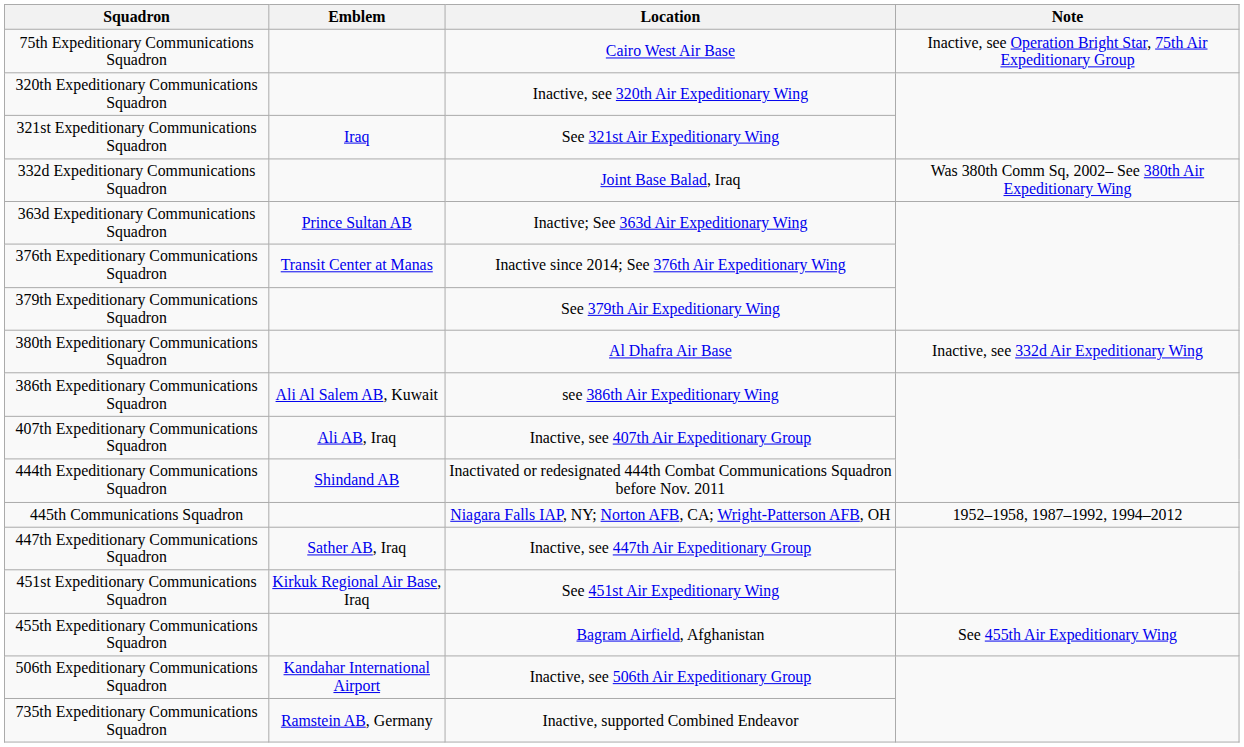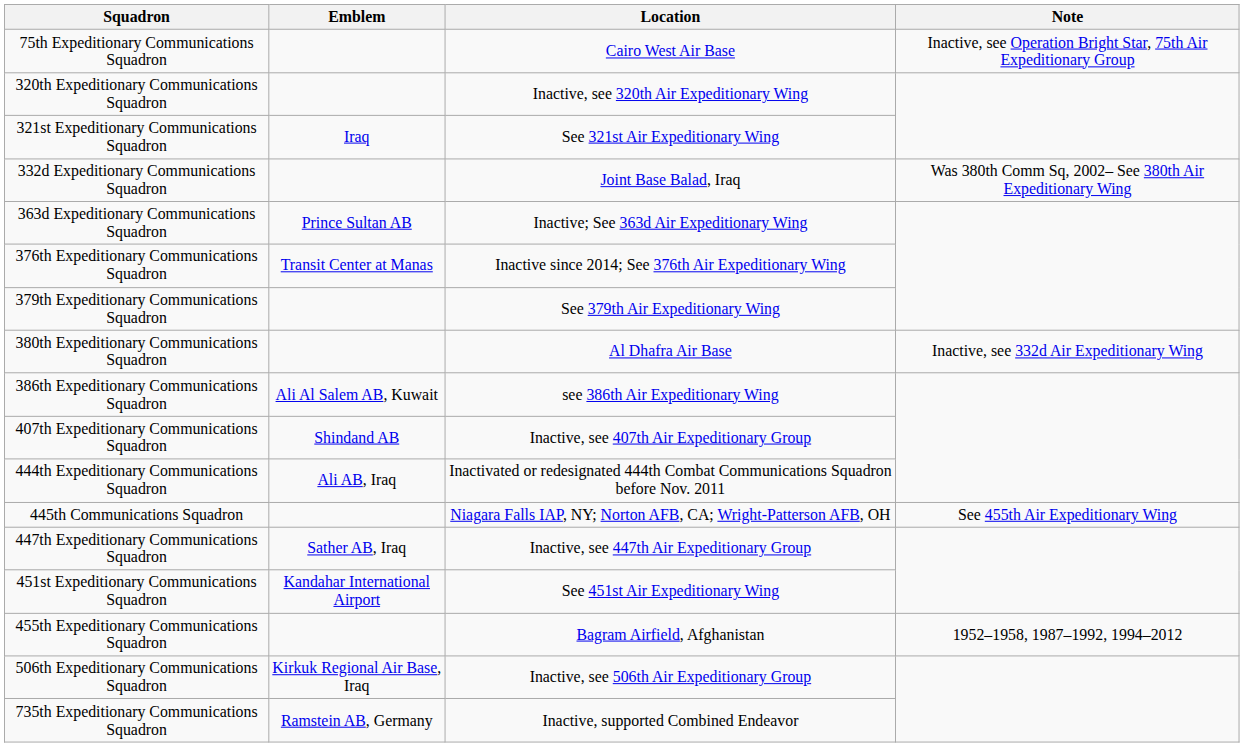 <table class="wikitable" style="text-align:center">
 <tr>
 <th>Squadron</th>
 <th>Emblem</th>
 <th>Location</th>
 <th>Note</th>
 </tr>
 <tr>
 <td>75th Expeditionary Communications Squadron</td>
 <td></td>
 <td><a href='#'>Cairo West Air Base</a></td>
 <td>Inactive, see <a href='#'>Operation Bright Star</a>, <a href='#'>75th Air Expeditionary Group</a></td>
 </tr>
 <tr>
 <td>320th Expeditionary Communications Squadron</td>
 <td></td>
 <td>Inactive, see <a href='#'>320th Air Expeditionary Wing</a></td>
 </tr>
 <tr>
 <td>321st Expeditionary Communications Squadron</td>
 <td><a href='#'>Iraq</a></td>
 <td>See <a href='#'>321st Air Expeditionary Wing</a></td>
 </tr>
 <tr>
 <td>332d Expeditionary Communications Squadron</td>
 <td></td>
 <td><a href='#'>Joint Base Balad</a>, Iraq</td>
 <td>Was 380th Comm Sq, 2002– See <a href='#'>380th Air Expeditionary Wing</a></td>
 </tr>
 <tr>
 <td>363d Expeditionary Communications Squadron</td>
 <td><a href='#'>Prince Sultan AB</a></td>
 <td>Inactive; See <a href='#'>363d Air Expeditionary Wing</a></td>
 </tr>
 <tr>
 <td>376th Expeditionary Communications Squadron</td>
 <td><a href='#'>Transit Center at Manas</a></td>
 <td>Inactive since 2014; See <a href='#'>376th Air Expeditionary Wing</a></td>
 </tr>
 <tr>
 <td>379th Expeditionary Communications Squadron</td>
 <td></td>
 <td>See <a href='#'>379th Air Expeditionary Wing</a></td>
 </tr>
 <tr>
 <td>380th Expeditionary Communications Squadron</td>
 <td></td>
 <td><a href='#'>Al Dhafra Air Base</a></td>
 <td>Inactive, see <a href='#'>332d Air Expeditionary Wing</a></td>
 </tr>
 <tr>
 <td>386th Expeditionary Communications Squadron</td>
 <td><a href='#'>Ali Al Salem AB</a>, Kuwait</td>
 <td>see <a href='#'>386th Air Expeditionary Wing</a></td>
 </tr>
 <tr>
 <td>407th Expeditionary Communications Squadron</td>
-<td><a href='#'>Ali AB</a>, Iraq</td>
+<td><a href='#'>Shindand AB</a></td>
 <td>Inactive, see <a href='#'>407th Air Expeditionary Group</a></td>
 </tr>
 <tr>
 <td>444th Expeditionary Communications Squadron</td>
-<td><a href='#'>Shindand AB</a></td>
+<td><a href='#'>Ali AB</a>, Iraq</td>
 <td>Inactivated or redesignated 444th Combat Communications Squadron before Nov. 2011</td>
 </tr>
 <tr>
 <td>445th Communications Squadron</td>
 <td></td>
 <td><a href='#'>Niagara Falls IAP</a>, NY; <a href='#'>Norton AFB</a>, CA; <a href='#'>Wright-Patterson AFB</a>, OH</td>
-<td>1952–1958, 1987–1992, 1994–2012</td>
+<td>See <a href='#'>455th Air Expeditionary Wing</a></td>
 </tr>
 <tr>
 <td>447th Expeditionary Communications Squadron</td>
 <td><a href='#'>Sather AB</a>, Iraq</td>
 <td>Inactive, see <a href='#'>447th Air Expeditionary Group</a></td>
 </tr>
 <tr>
 <td>451st Expeditionary Communications Squadron</td>
-<td><a href='#'>Kirkuk Regional Air Base</a>, Iraq</td>
+<td><a href='#'>Kandahar International Airport</a></td>
 <td>See <a href='#'>451st Air Expeditionary Wing</a></td>
 </tr>
 <tr>
 <td>455th Expeditionary Communications Squadron</td>
 <td></td>
 <td><a href='#'>Bagram Airfield</a>, Afghanistan</td>
-<td>See <a href='#'>455th Air Expeditionary Wing</a></td>
+<td>1952–1958, 1987–1992, 1994–2012</td>
 </tr>
 <tr>
 <td>506th Expeditionary Communications Squadron</td>
-<td><a href='#'>Kandahar International Airport</a></td>
+<td><a href='#'>Kirkuk Regional Air Base</a>, Iraq</td>
 <td>Inactive, see <a href='#'>506th Air Expeditionary Group</a></td>
 </tr>
 <tr>
 <td>735th Expeditionary Communications Squadron</td>
 <td><a href='#'>Ramstein AB</a>, Germany</td>
 <td>Inactive, supported Combined Endeavor</td>
 </tr>
 </table>
